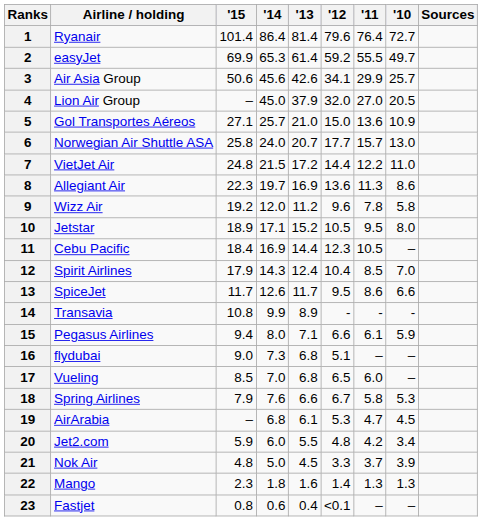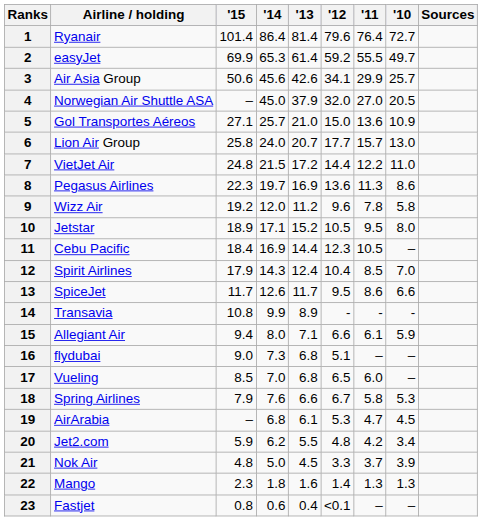 <table class="sortable wikitable" style="text-align: right">
 <tr style="background:#ccf;">
 <th>Ranks</th>
 <th>Airline / holding</th>
 <th data-sort-type="number">'15</th>
 <th data-sort-type="number">'14</th>
 <th data-sort-type="number">'13</th>
 <th data-sort-type="number">'12</th>
 <th data-sort-type="number">'11</th>
 <th data-sort-type="number">'10</th>
 <th>Sources</th>
 </tr>
 <tr>
 <th>1</th>
 <td style="text-align: left"> <a href='#'>Ryanair</a></td>
 <td>101.4</td>
 <td>86.4</td>
 <td>81.4</td>
 <td>79.6</td>
 <td>76.4</td>
 <td>72.7</td>
 <td> </td>
 </tr>
 <tr>
 <th>2</th>
 <td style="text-align: left"> <a href='#'>easyJet</a></td>
 <td>69.9</td>
 <td>65.3</td>
 <td>61.4</td>
 <td>59.2</td>
 <td>55.5</td>
 <td>49.7</td>
 <td></td>
 </tr>
 <tr>
 <th>3</th>
 <td style="text-align: left"> <a href='#'>Air Asia</a> Group</td>
 <td>50.6</td>
 <td>45.6</td>
 <td>42.6</td>
 <td>34.1</td>
 <td>29.9</td>
 <td>25.7</td>
 <td> </td>
 </tr>
 <tr>
 <th>4</th>
-<td style="text-align: left"> <a href='#'>Lion Air</a> Group</td>
+<td style="text-align: left"> <a href='#'>Norwegian Air Shuttle ASA</a></td>
 <td>–</td>
 <td>45.0</td>
 <td>37.9</td>
 <td>32.0</td>
 <td>27.0</td>
 <td>20.5</td>
 <td></td>
 </tr>
 <tr>
 <th>5</th>
 <td style="text-align: left"> <a href='#'>Gol Transportes Aéreos</a></td>
 <td>27.1</td>
 <td>25.7</td>
 <td>21.0</td>
 <td>15.0</td>
 <td>13.6</td>
 <td>10.9</td>
 <td></td>
 </tr>
 <tr>
 <th>6</th>
-<td style="text-align: left"> <a href='#'>Norwegian Air Shuttle ASA</a></td>
+<td style="text-align: left"> <a href='#'>Lion Air</a> Group</td>
 <td>25.8</td>
 <td>24.0</td>
 <td>20.7</td>
 <td>17.7</td>
 <td>15.7</td>
 <td>13.0</td>
 <td></td>
 </tr>
 <tr>
 <th>7</th>
 <td style="text-align: left"> <a href='#'>VietJet Air</a></td>
 <td>24.8</td>
 <td>21.5</td>
 <td>17.2</td>
 <td>14.4</td>
 <td>12.2</td>
 <td>11.0</td>
 <td></td>
 </tr>
 <tr>
 <th>8</th>
-<td style="text-align: left"> <a href='#'>Allegiant Air</a></td>
+<td style="text-align: left"> <a href='#'>Pegasus Airlines</a></td>
 <td>22.3</td>
 <td>19.7</td>
 <td>16.9</td>
 <td>13.6</td>
 <td>11.3</td>
 <td>8.6</td>
 <td></td>
 </tr>
 <tr>
 <th>9</th>
 <td style="text-align: left"> <a href='#'>Wizz Air</a></td>
 <td>19.2</td>
 <td>12.0</td>
 <td>11.2</td>
 <td>9.6</td>
 <td>7.8</td>
 <td>5.8</td>
 <td></td>
 </tr>
 <tr>
 <th>10</th>
 <td style="text-align: left"> <a href='#'>Jetstar</a></td>
 <td>18.9</td>
 <td>17.1</td>
 <td>15.2</td>
 <td>10.5</td>
 <td>9.5</td>
 <td>8.0</td>
 <td></td>
 </tr>
 <tr>
 <th>11</th>
 <td style="text-align: left"> <a href='#'>Cebu Pacific</a></td>
 <td>18.4</td>
 <td>16.9</td>
 <td>14.4</td>
 <td>12.3</td>
 <td>10.5</td>
 <td>–</td>
 <td></td>
 </tr>
 <tr>
 <th>12</th>
 <td style="text-align: left"> <a href='#'>Spirit Airlines</a></td>
 <td>17.9</td>
 <td>14.3</td>
 <td>12.4</td>
 <td>10.4</td>
 <td>8.5</td>
 <td>7.0</td>
 <td></td>
 </tr>
 <tr>
 <th>13</th>
 <td style="text-align: left"> <a href='#'>SpiceJet</a></td>
 <td>11.7</td>
 <td>12.6</td>
 <td>11.7</td>
 <td>9.5</td>
 <td>8.6</td>
 <td>6.6</td>
 <td></td>
 </tr>
 <tr>
 <th>14</th>
 <td style="text-align: left"> <a href='#'>Transavia</a></td>
 <td>10.8</td>
 <td>9.9</td>
 <td>8.9</td>
 <td>-</td>
 <td>-</td>
 <td>-</td>
 <td></td>
 </tr>
 <tr>
 <th>15</th>
-<td style="text-align: left"> <a href='#'>Pegasus Airlines</a></td>
+<td style="text-align: left"> <a href='#'>Allegiant Air</a></td>
 <td>9.4</td>
 <td>8.0</td>
 <td>7.1</td>
 <td>6.6</td>
 <td>6.1</td>
 <td>5.9</td>
 <td></td>
 </tr>
 <tr>
 <th>16</th>
 <td style="text-align: left"> <a href='#'>flydubai</a></td>
 <td>9.0</td>
 <td>7.3</td>
 <td>6.8</td>
 <td>5.1</td>
 <td>–</td>
 <td>–</td>
 <td></td>
 </tr>
 <tr>
 <th>17</th>
 <td style="text-align: left"> <a href='#'>Vueling</a></td>
 <td>8.5</td>
 <td>7.0</td>
 <td>6.8</td>
 <td>6.5</td>
 <td>6.0</td>
 <td>–</td>
 <td></td>
 </tr>
 <tr>
 <th>18</th>
 <td style="text-align: left"> <a href='#'>Spring Airlines</a></td>
 <td>7.9</td>
 <td>7.6</td>
 <td>6.6</td>
 <td>6.7</td>
 <td>5.8</td>
 <td>5.3</td>
 <td></td>
 </tr>
 <tr>
 <th>19</th>
 <td style="text-align: left"> <a href='#'>AirArabia</a></td>
 <td>–</td>
 <td>6.8</td>
 <td>6.1</td>
 <td>5.3</td>
 <td>4.7</td>
 <td>4.5</td>
 <td></td>
 </tr>
 <tr>
 <th>20</th>
 <td style="text-align: left"> <a href='#'>Jet2.com</a></td>
 <td>5.9</td>
-<td>6.0</td>
+<td>6.2</td>
 <td>5.5</td>
 <td>4.8</td>
 <td>4.2</td>
 <td>3.4</td>
 <td></td>
 </tr>
 <tr>
 <th>21</th>
 <td style="text-align: left"> <a href='#'>Nok Air</a></td>
 <td>4.8</td>
 <td>5.0</td>
 <td>4.5</td>
 <td>3.3</td>
 <td>3.7</td>
 <td>3.9</td>
 <td></td>
 </tr>
 <tr>
 <th>22</th>
 <td style="text-align: left"> <a href='#'>Mango</a></td>
 <td>2.3</td>
 <td>1.8</td>
 <td>1.6</td>
 <td>1.4</td>
 <td>1.3</td>
 <td>1.3</td>
 <td></td>
 </tr>
 <tr>
 <th>23</th>
 <td style="text-align: left"> <a href='#'>Fastjet</a></td>
 <td>0.8</td>
 <td>0.6</td>
 <td>0.4</td>
 <td><0.1</td>
 <td>–</td>
 <td>–</td>
 <td></td>
 </tr>
 </table>
